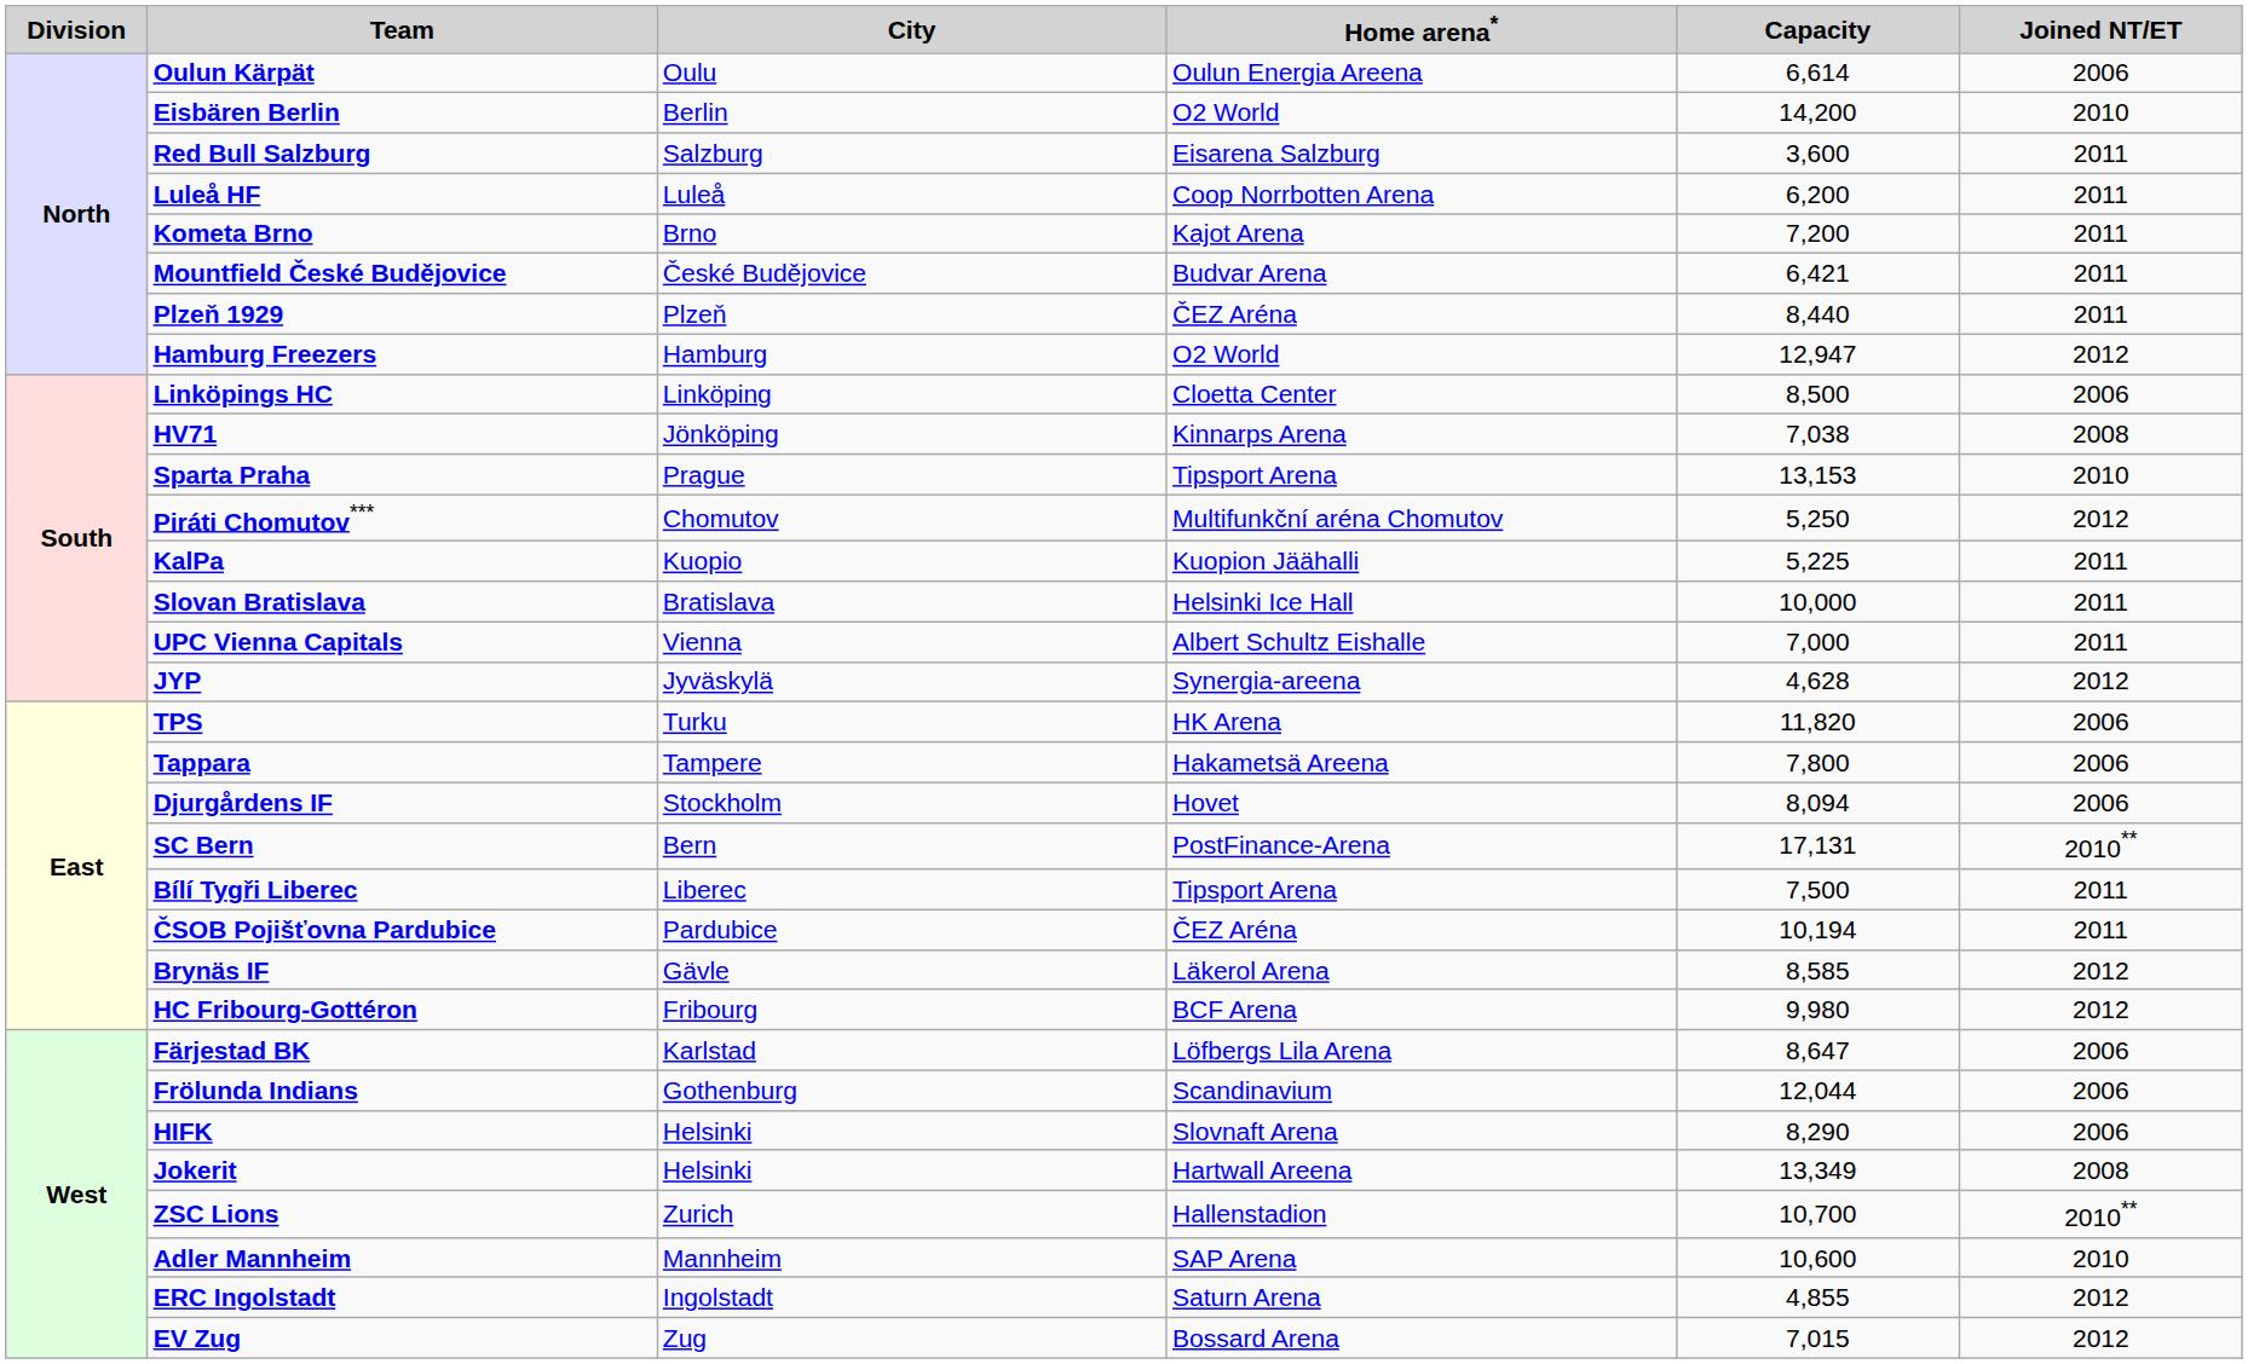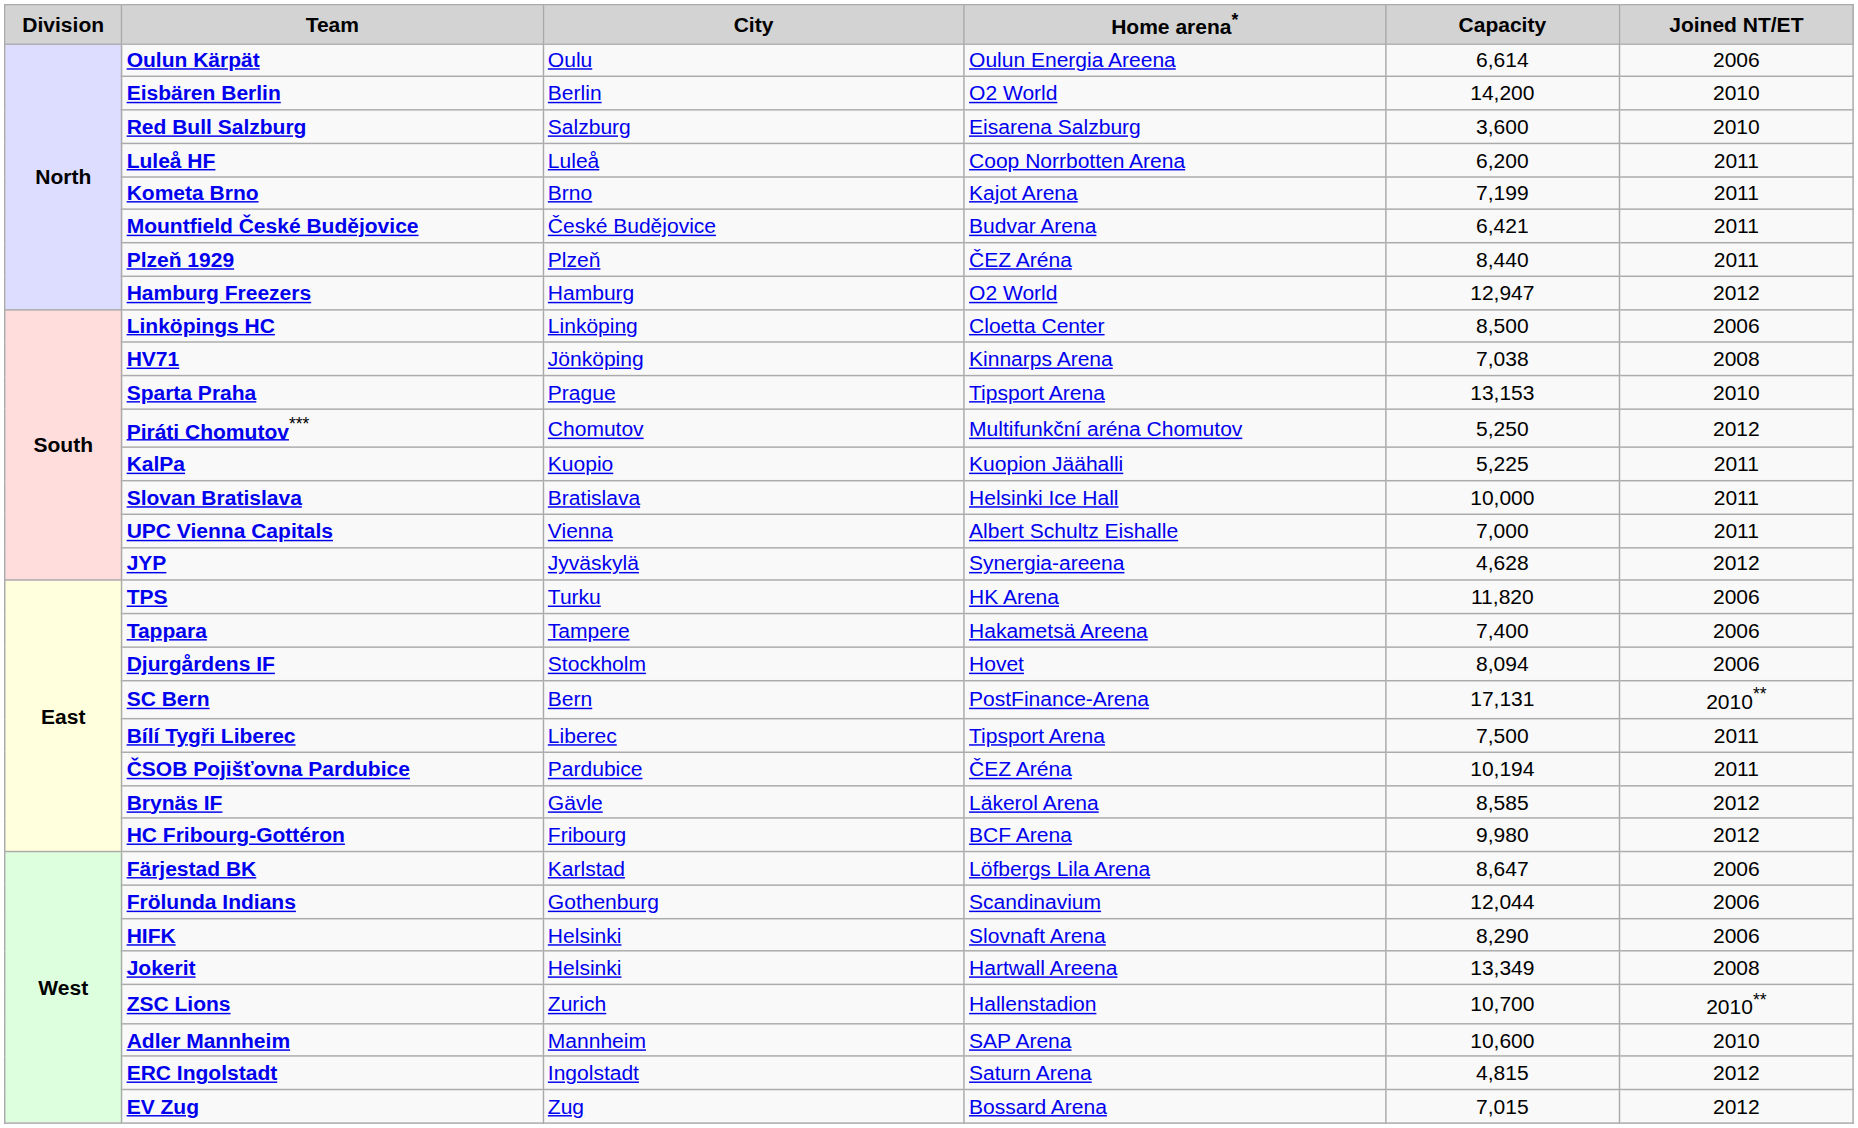 <table class="wikitable" style="font-size:90%; width:80%; text-align:left">
 <tr>
 <th style="background:lightgrey;width:5%">Division</th>
 <th style="background:lightgrey;width:18%">Team</th>
 <th style="background:lightgrey;width:18%">City</th>
 <th style="background:lightgrey;width:18%">Home arena<sup>*</sup></th>
 <th style="background:lightgrey;width:10%">Capacity</th>
 <th style="background:lightgrey;width:10%">Joined NT/ET</th>
 </tr>
 <tr>
 <th style="background-color:#DDDDFF" rowspan=8>North</th>
 <td><strong><a href='#'>Oulun Kärpät</a></strong></td>
 <td> <a href='#'>Oulu</a></td>
 <td><a href='#'>Oulun Energia Areena</a></td>
 <td align=center>6,614</td>
 <td align=center>2006</td>
 </tr>
 <tr>
 <td><strong><a href='#'>Eisbären Berlin</a></strong></td>
 <td> <a href='#'>Berlin</a></td>
 <td><a href='#'>O2 World</a></td>
 <td align=center>14,200</td>
 <td align=center>2010</td>
 </tr>
 <tr>
 <td><strong><a href='#'>Red Bull Salzburg</a></strong></td>
 <td> <a href='#'>Salzburg</a></td>
 <td><a href='#'>Eisarena Salzburg</a></td>
 <td align=center>3,600</td>
-<td align=center>2011</td>
+<td align=center>2010</td>
 </tr>
 <tr>
 <td><strong><a href='#'>Luleå HF</a></strong></td>
 <td> <a href='#'>Luleå</a></td>
 <td><a href='#'>Coop Norrbotten Arena</a></td>
 <td align=center>6,200</td>
 <td align=center>2011</td>
 </tr>
 <tr>
 <td><strong><a href='#'>Kometa Brno</a></strong></td>
 <td> <a href='#'>Brno</a></td>
 <td><a href='#'>Kajot Arena</a></td>
-<td align=center>7,200</td>
+<td align=center>7,199</td>
 <td align=center>2011</td>
 </tr>
 <tr>
 <td><strong><a href='#'>Mountfield České Budějovice</a></strong></td>
 <td> <a href='#'>České Budějovice</a></td>
 <td><a href='#'>Budvar Arena</a></td>
 <td align=center>6,421</td>
 <td align=center>2011</td>
 </tr>
 <tr>
 <td><strong><a href='#'>Plzeň 1929</a></strong></td>
 <td> <a href='#'>Plzeň</a></td>
 <td><a href='#'>ČEZ Aréna</a></td>
 <td align=center>8,440</td>
 <td align=center>2011</td>
 </tr>
 <tr>
 <td><strong><a href='#'>Hamburg Freezers</a></strong></td>
 <td> <a href='#'>Hamburg</a></td>
 <td><a href='#'>O2 World</a></td>
 <td align=center>12,947</td>
 <td align=center>2012</td>
 </tr>
 <tr>
 <th style="background-color:#FFDDDD" rowspan=8>South</th>
 <td><strong><a href='#'>Linköpings HC</a></strong></td>
 <td> <a href='#'>Linköping</a></td>
 <td><a href='#'>Cloetta Center</a></td>
 <td align=center>8,500</td>
 <td align=center>2006</td>
 </tr>
 <tr>
 <td><strong><a href='#'>HV71</a></strong></td>
 <td> <a href='#'>Jönköping</a></td>
 <td><a href='#'>Kinnarps Arena</a></td>
 <td align=center>7,038</td>
 <td align=center>2008</td>
 </tr>
 <tr>
 <td><strong><a href='#'>Sparta Praha</a></strong></td>
 <td> <a href='#'>Prague</a></td>
 <td><a href='#'>Tipsport Arena</a></td>
 <td align=center>13,153</td>
 <td align=center>2010</td>
 </tr>
 <tr>
 <td><strong><a href='#'>Piráti Chomutov</a></strong><sup>***</sup></td>
 <td> <a href='#'>Chomutov</a></td>
 <td><a href='#'>Multifunkční aréna Chomutov</a></td>
 <td align=center>5,250</td>
 <td align=center>2012</td>
 </tr>
 <tr>
 <td><strong><a href='#'>KalPa</a></strong></td>
 <td> <a href='#'>Kuopio</a></td>
 <td><a href='#'>Kuopion Jäähalli</a></td>
 <td align=center>5,225</td>
 <td align=center>2011</td>
 </tr>
 <tr>
 <td><strong><a href='#'>Slovan Bratislava</a></strong></td>
 <td> <a href='#'>Bratislava</a></td>
 <td><a href='#'>Helsinki Ice Hall</a></td>
 <td align=center>10,000</td>
 <td align=center>2011</td>
 </tr>
 <tr>
 <td><strong><a href='#'>UPC Vienna Capitals</a></strong></td>
 <td> <a href='#'>Vienna</a></td>
 <td><a href='#'>Albert Schultz Eishalle</a></td>
 <td align=center>7,000</td>
 <td align=center>2011</td>
 </tr>
 <tr>
 <td><strong><a href='#'>JYP</a></strong></td>
 <td> <a href='#'>Jyväskylä</a></td>
 <td><a href='#'>Synergia-areena</a></td>
 <td align=center>4,628</td>
 <td align=center>2012</td>
 </tr>
 <tr>
 <th style="background-color:#FFFFDD" rowspan=8>East</th>
 <td><strong><a href='#'>TPS</a></strong></td>
 <td> <a href='#'>Turku</a></td>
 <td><a href='#'>HK Arena</a></td>
 <td align=center>11,820</td>
 <td align=center>2006</td>
 </tr>
 <tr>
 <td><strong><a href='#'>Tappara</a></strong></td>
 <td> <a href='#'>Tampere</a></td>
 <td><a href='#'>Hakametsä Areena</a></td>
-<td align=center>7,800</td>
+<td align=center>7,400</td>
 <td align=center>2006</td>
 </tr>
 <tr>
 <td><strong><a href='#'>Djurgårdens IF</a></strong></td>
 <td> <a href='#'>Stockholm</a></td>
 <td><a href='#'>Hovet</a></td>
 <td align=center>8,094</td>
 <td align=center>2006</td>
 </tr>
 <tr>
 <td><strong><a href='#'>SC Bern</a></strong></td>
 <td> <a href='#'>Bern</a></td>
 <td><a href='#'>PostFinance-Arena</a></td>
 <td align=center>17,131</td>
 <td align=center>2010<sup>**</sup></td>
 </tr>
 <tr>
 <td><strong><a href='#'>Bílí Tygři Liberec</a></strong></td>
 <td> <a href='#'>Liberec</a></td>
 <td><a href='#'>Tipsport Arena</a></td>
 <td align=center>7,500</td>
 <td align=center>2011</td>
 </tr>
 <tr>
 <td><strong><a href='#'>ČSOB Pojišťovna Pardubice</a></strong></td>
 <td> <a href='#'>Pardubice</a></td>
 <td><a href='#'>ČEZ Aréna</a></td>
 <td align=center>10,194</td>
 <td align=center>2011</td>
 </tr>
 <tr>
 <td><strong><a href='#'>Brynäs IF</a></strong></td>
 <td> <a href='#'>Gävle</a></td>
 <td><a href='#'>Läkerol Arena</a></td>
 <td align=center>8,585</td>
 <td align=center>2012</td>
 </tr>
 <tr>
 <td><strong><a href='#'>HC Fribourg-Gottéron</a></strong></td>
 <td> <a href='#'>Fribourg</a></td>
 <td><a href='#'>BCF Arena</a></td>
 <td align=center>9,980</td>
 <td align=center>2012</td>
 </tr>
 <tr>
 <th style="background-color:#DDFFDD" rowspan=8>West</th>
 <td><strong><a href='#'>Färjestad BK</a></strong></td>
 <td> <a href='#'>Karlstad</a></td>
 <td><a href='#'>Löfbergs Lila Arena</a></td>
 <td align=center>8,647</td>
 <td align=center>2006</td>
 </tr>
 <tr>
 <td><strong><a href='#'>Frölunda Indians</a></strong></td>
 <td> <a href='#'>Gothenburg</a></td>
 <td><a href='#'>Scandinavium</a></td>
 <td align=center>12,044</td>
 <td align=center>2006</td>
 </tr>
 <tr>
 <td><strong><a href='#'>HIFK</a></strong></td>
 <td> <a href='#'>Helsinki</a></td>
 <td><a href='#'>Slovnaft Arena</a></td>
 <td align=center>8,290</td>
 <td align=center>2006</td>
 </tr>
 <tr>
 <td><strong><a href='#'>Jokerit</a></strong></td>
 <td> <a href='#'>Helsinki</a></td>
 <td><a href='#'>Hartwall Areena</a></td>
 <td align=center>13,349</td>
 <td align=center>2008</td>
 </tr>
 <tr>
 <td><strong><a href='#'>ZSC Lions</a></strong></td>
 <td> <a href='#'>Zurich</a></td>
 <td><a href='#'>Hallenstadion</a></td>
 <td align=center>10,700</td>
 <td align=center>2010<sup>**</sup></td>
 </tr>
 <tr>
 <td><strong><a href='#'>Adler Mannheim</a></strong></td>
 <td> <a href='#'>Mannheim</a></td>
 <td><a href='#'>SAP Arena</a></td>
 <td align=center>10,600</td>
 <td align=center>2010</td>
 </tr>
 <tr>
 <td><strong><a href='#'>ERC Ingolstadt</a></strong></td>
 <td> <a href='#'>Ingolstadt</a></td>
 <td><a href='#'>Saturn Arena</a></td>
-<td align=center>4,855</td>
+<td align=center>4,815</td>
 <td align=center>2012</td>
 </tr>
 <tr>
 <td><strong><a href='#'>EV Zug</a></strong></td>
 <td> <a href='#'>Zug</a></td>
 <td><a href='#'>Bossard Arena</a></td>
 <td align=center>7,015</td>
 <td align=center>2012</td>
 </tr>
 </table>
